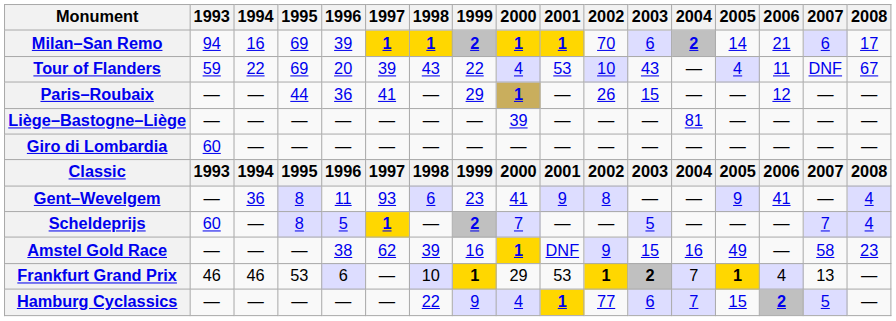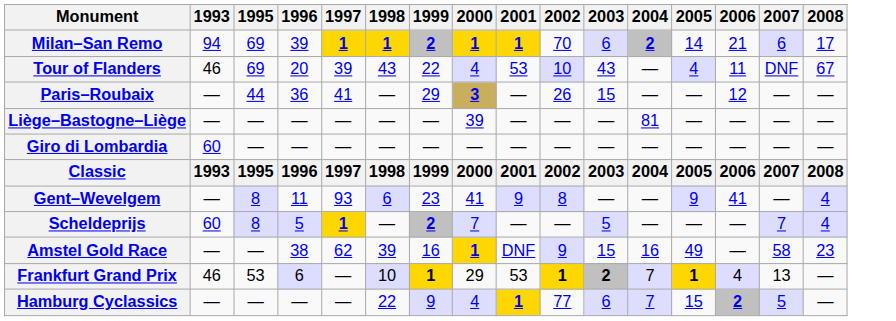 <table class="wikitable plainrowheaders">
 <tr>
 <th>Monument</th>
 <th>1993</th>
-<th>1994</th>
 <th>1995</th>
 <th>1996</th>
 <th>1997</th>
 <th>1998</th>
 <th>1999</th>
 <th>2000</th>
 <th>2001</th>
 <th>2002</th>
 <th>2003</th>
 <th>2004</th>
 <th>2005</th>
 <th>2006</th>
 <th>2007</th>
 <th>2008</th>
 </tr>
 <tr style="text-align:center;">
 <th scope="row"><a href='#'>Milan–San Remo</a></th>
 <td><a href='#'>94</a></td>
-<td><a href='#'>16</a></td>
 <td><a href='#'>69</a></td>
 <td><a href='#'>39</a></td>
 <td style="background:gold;"><a href='#'><strong>1</strong></a></td>
 <td style="background:gold;"><a href='#'><strong>1</strong></a></td>
 <td style="background:#C0C0C0;"><a href='#'><strong>2</strong></a></td>
 <td style="background:gold;"><a href='#'><strong>1</strong></a></td>
 <td style="background:gold;"><a href='#'><strong>1</strong></a></td>
 <td><a href='#'>70</a></td>
 <td style="background:#ddf;"><a href='#'>6</a></td>
 <td style="background:#C0C0C0;"><a href='#'><strong>2</strong></a></td>
 <td><a href='#'>14</a></td>
 <td><a href='#'>21</a></td>
 <td style="background:#ddf;"><a href='#'>6</a></td>
 <td><a href='#'>17</a></td>
 </tr>
 <tr style="text-align:center;">
 <th scope="row"><a href='#'>Tour of Flanders</a></th>
-<td><a href='#'>59</a></td>
-<td><a href='#'>22</a></td>
+<td>46</td>
 <td><a href='#'>69</a></td>
 <td><a href='#'>20</a></td>
 <td><a href='#'>39</a></td>
 <td><a href='#'>43</a></td>
 <td><a href='#'>22</a></td>
 <td style="background:#ddf;"><a href='#'>4</a></td>
 <td><a href='#'>53</a></td>
 <td style="background:#ddf;"><a href='#'>10</a></td>
 <td><a href='#'>43</a></td>
 <td>—</td>
 <td style="background:#ddf;"><a href='#'>4</a></td>
 <td><a href='#'>11</a></td>
 <td><a href='#'>DNF</a></td>
 <td><a href='#'>67</a></td>
 </tr>
 <tr style="text-align:center;">
 <th scope="row"><a href='#'>Paris–Roubaix</a></th>
 <td>—</td>
-<td>—</td>
 <td><a href='#'>44</a></td>
 <td><a href='#'>36</a></td>
 <td><a href='#'>41</a></td>
 <td>—</td>
 <td><a href='#'>29</a></td>
-<td style="background:#C9AE5D;"><a href='#'><strong>1</strong></a></td>
+<td style="background:#C9AE5D;"><a href='#'><strong>3</strong></a></td>
 <td>—</td>
 <td><a href='#'>26</a></td>
 <td><a href='#'>15</a></td>
 <td>—</td>
 <td>—</td>
 <td><a href='#'>12</a></td>
 <td>—</td>
 <td>—</td>
 </tr>
 <tr style="text-align:center;">
 <th scope="row"><a href='#'>Liège–Bastogne–Liège</a></th>
-<td>—</td>
 <td>—</td>
 <td>—</td>
 <td>—</td>
 <td>—</td>
 <td>—</td>
 <td>—</td>
 <td><a href='#'>39</a></td>
 <td>—</td>
 <td>—</td>
 <td>—</td>
 <td><a href='#'>81</a></td>
 <td>—</td>
 <td>—</td>
 <td>—</td>
 <td>—</td>
 </tr>
 <tr style="text-align:center;">
 <th scope="row"><a href='#'>Giro di Lombardia</a></th>
 <td><a href='#'>60</a></td>
 <td>—</td>
 <td>—</td>
 <td>—</td>
 <td>—</td>
 <td>—</td>
 <td>—</td>
 <td>—</td>
 <td>—</td>
 <td>—</td>
 <td>—</td>
 <td>—</td>
 <td>—</td>
 <td>—</td>
 <td>—</td>
-<td>—</td>
 </tr>
 <tr style="background:#EEEEEE;">
 <th><a href='#'>Classic</a></th>
 <th>1993</th>
-<th>1994</th>
 <th>1995</th>
 <th>1996</th>
 <th>1997</th>
 <th>1998</th>
 <th>1999</th>
 <th>2000</th>
 <th>2001</th>
 <th>2002</th>
 <th>2003</th>
 <th>2004</th>
 <th>2005</th>
 <th>2006</th>
 <th>2007</th>
 <th>2008</th>
 </tr>
 <tr style="text-align:center;">
 <th scope="row"><a href='#'>Gent–Wevelgem</a></th>
 <td>—</td>
-<td><a href='#'>36</a></td>
 <td style="background:#ddf;"><a href='#'>8</a></td>
 <td><a href='#'>11</a></td>
 <td><a href='#'>93</a></td>
 <td style="background:#ddf;"><a href='#'>6</a></td>
 <td><a href='#'>23</a></td>
 <td><a href='#'>41</a></td>
 <td style="background:#ddf;"><a href='#'>9</a></td>
 <td style="background:#ddf;"><a href='#'>8</a></td>
 <td>—</td>
 <td>—</td>
 <td style="background:#ddf;"><a href='#'>9</a></td>
 <td><a href='#'>41</a></td>
 <td>—</td>
 <td style="background:#ddf;"><a href='#'>4</a></td>
 </tr>
 <tr style="text-align:center;">
 <th scope="row"><a href='#'>Scheldeprijs</a></th>
 <td><a href='#'>60</a></td>
-<td>—</td>
 <td style="background:#ddf;"><a href='#'>8</a></td>
 <td style="background:#ddf;"><a href='#'>5</a></td>
 <td style="background:gold;"><a href='#'><strong>1</strong></a></td>
 <td>—</td>
 <td style="background:#C0C0C0;"><a href='#'><strong>2</strong></a></td>
 <td style="background:#ddf;"><a href='#'>7</a></td>
 <td>—</td>
 <td>—</td>
 <td style="background:#ddf;"><a href='#'>5</a></td>
 <td>—</td>
 <td>—</td>
 <td>—</td>
 <td style="background:#ddf;"><a href='#'>7</a></td>
 <td style="background:#ddf;"><a href='#'>4</a></td>
 </tr>
 <tr style="text-align:center;">
 <th scope="row"><a href='#'>Amstel Gold Race</a></th>
 <td>—</td>
 <td>—</td>
-<td>—</td>
 <td><a href='#'>38</a></td>
 <td><a href='#'>62</a></td>
 <td><a href='#'>39</a></td>
 <td><a href='#'>16</a></td>
 <td style="background:gold;"><a href='#'><strong>1</strong></a></td>
 <td><a href='#'>DNF</a></td>
 <td style="background:#ddf;"><a href='#'>9</a></td>
 <td><a href='#'>15</a></td>
 <td><a href='#'>16</a></td>
 <td><a href='#'>49</a></td>
 <td>—</td>
 <td><a href='#'>58</a></td>
 <td><a href='#'>23</a></td>
 </tr>
 <tr style="text-align:center;">
 <th scope="row"><a href='#'>Frankfurt Grand Prix</a></th>
-<td>46</td>
 <td>46</td>
 <td>53</td>
 <td style="background:#ddf;">6</td>
 <td>—</td>
 <td style="background:#ddf;">10</td>
 <td style="background:gold;"><strong>1</strong></td>
 <td>29</td>
 <td>53</td>
 <td style="background:gold;"><strong>1</strong></td>
 <td style="background:#C0C0C0;"><strong>2</strong></td>
 <td style="background:#ddf;">7</td>
 <td style="background:gold;"><strong>1</strong></td>
 <td style="background:#ddf;">4</td>
 <td>13</td>
 <td>—</td>
 </tr>
 <tr style="text-align:center;">
 <th scope="row"><a href='#'>Hamburg Cyclassics</a></th>
 <td>—</td>
 <td>—</td>
 <td>—</td>
 <td>—</td>
-<td>—</td>
 <td><a href='#'>22</a></td>
 <td style="background:#ddf;"><a href='#'>9</a></td>
 <td style="background:#ddf;"><a href='#'>4</a></td>
 <td style="background:gold;"><a href='#'><strong>1</strong></a></td>
 <td><a href='#'>77</a></td>
 <td style="background:#ddf;"><a href='#'>6</a></td>
 <td style="background:#ddf;"><a href='#'>7</a></td>
 <td><a href='#'>15</a></td>
 <td style="background:#C0C0C0;"><a href='#'><strong>2</strong></a></td>
 <td style="background:#ddf;"><a href='#'>5</a></td>
 <td>—</td>
 </tr>
 </table>
